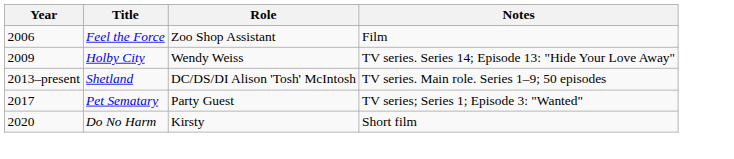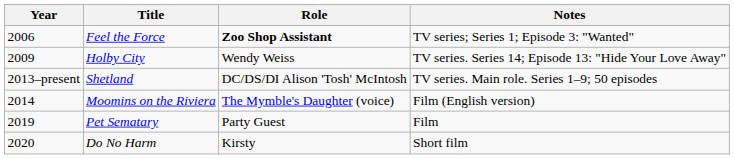 <table class="wikitable">
 <tr>
 <th>Year</th>
 <th>Title</th>
 <th>Role</th>
 <th>Notes</th>
 </tr>
 <tr>
 <td>2006</td>
 <td><em><a href='#'>Feel the Force</a></em></td>
-<td>Zoo Shop Assistant</td>
-<td>Film</td>
+<td><strong>Zoo Shop Assistant</strong></td>
+<td>TV series; Series 1; Episode 3: "Wanted"</td>
 </tr>
 <tr>
 <td>2009</td>
 <td><em><a href='#'>Holby City</a></em></td>
 <td>Wendy Weiss</td>
 <td>TV series. Series 14; Episode 13: "Hide Your Love Away"</td>
 </tr>
 <tr>
 <td>2013–present</td>
 <td><em><a href='#'>Shetland</a></em></td>
 <td>DC/DS/DI Alison 'Tosh' McIntosh</td>
 <td>TV series. Main role. Series 1–9; 50 episodes</td>
 </tr>
 <tr>
-<td>2017</td>
+<td>2014</td>
+<td><em><a href='#'>Moomins on the Riviera</a></em></td>
+<td><a href='#'>The Mymble's Daughter</a> (voice)</td>
+<td>Film (English version)</td>
+</tr>
+<tr>
+<td>2019</td>
 <td><em><a href='#'>Pet Sematary</a></em></td>
 <td>Party Guest</td>
-<td>TV series; Series 1; Episode 3: "Wanted"</td>
+<td>Film</td>
 </tr>
 <tr>
 <td>2020</td>
 <td><em>Do No Harm</em></td>
 <td>Kirsty</td>
 <td>Short film</td>
 </tr>
 </table>
